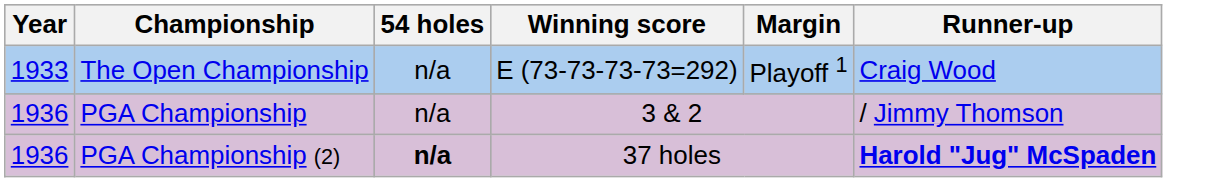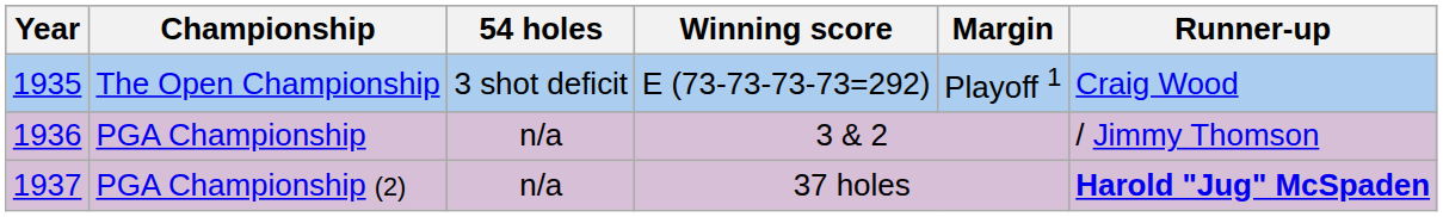 <table class="sortable wikitable">
 <tr>
 <th>Year</th>
 <th>Championship</th>
 <th>54 holes</th>
 <th>Winning score</th>
 <th>Margin</th>
 <th>Runner-up</th>
 </tr>
 <tr style="background:#abcdef;">
-<td><a href='#'>1933</a></td>
+<td><a href='#'>1935</a></td>
 <td><a href='#'>The Open Championship</a></td>
-<td align=center>n/a</td>
+<td>3 shot deficit</td>
 <td>E (73-73-73-73=292)</td>
 <td>Playoff <sup>1</sup></td>
 <td> <a href='#'>Craig Wood</a></td>
 </tr>
 <tr style="background:thistle;">
 <td><a href='#'>1936</a></td>
 <td><a href='#'>PGA Championship</a></td>
 <td align=center>n/a</td>
 <td colspan=2 align=center>3 & 2</td>
 <td>/ <a href='#'>Jimmy Thomson</a></td>
 </tr>
 <tr style="background:thistle;">
-<td><a href='#'>1936</a></td>
+<td><a href='#'>1937</a></td>
 <td><a href='#'>PGA Championship</a> <small> (2)</small></td>
-<td align=center><strong>n/a</strong></td>
+<td align=center>n/a</td>
 <td colspan=2 align=center>37 holes</td>
 <td><strong> <a href='#'>Harold "Jug" McSpaden</a></strong></td>
 </tr>
 </table>
